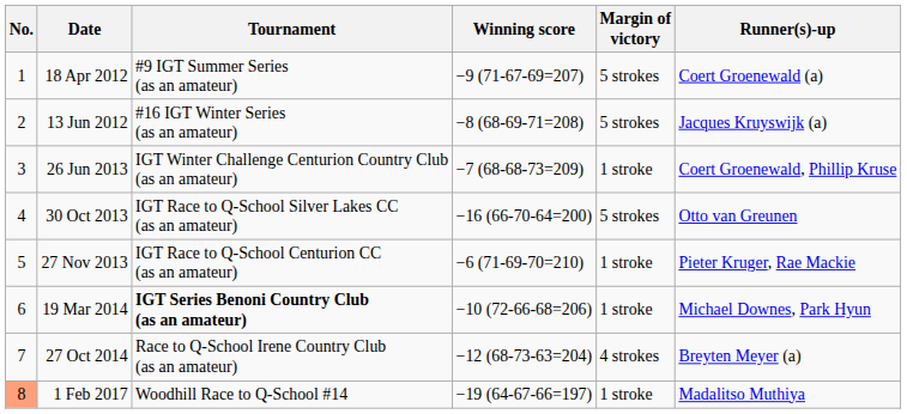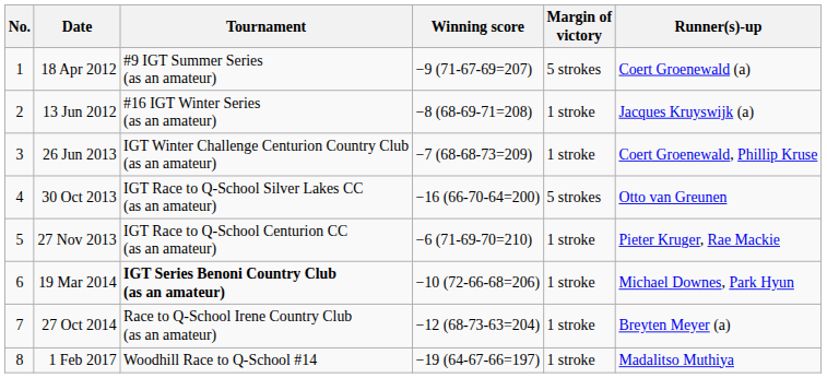 <table class="wikitable" style="font-size:95%;">
 <tr>
 <th>No.</th>
 <th>Date</th>
 <th>Tournament</th>
 <th>Winning score</th>
 <th>Margin of<br>victory</th>
 <th>Runner(s)-up</th>
 </tr>
 <tr>
 <td align=center>1</td>
 <td align=right>18 Apr 2012</td>
 <td>#9 IGT Summer Series<br>(as an amateur)</td>
 <td>−9 (71-67-69=207)</td>
 <td>5 strokes</td>
 <td> <a href='#'>Coert Groenewald</a> (a)</td>
 </tr>
 <tr>
 <td align=center>2</td>
 <td align=right>13 Jun 2012</td>
 <td>#16 IGT Winter Series<br>(as an amateur)</td>
 <td>−8 (68-69-71=208)</td>
-<td>5 strokes</td>
+<td>1 stroke</td>
 <td> <a href='#'>Jacques Kruyswijk</a> (a)</td>
 </tr>
 <tr>
 <td align=center>3</td>
 <td align=right>26 Jun 2013</td>
 <td>IGT Winter Challenge Centurion Country Club<br>(as an amateur)</td>
 <td>−7 (68-68-73=209)</td>
 <td>1 stroke</td>
 <td> <a href='#'>Coert Groenewald</a>,  <a href='#'>Phillip Kruse</a></td>
 </tr>
 <tr>
 <td align=center>4</td>
 <td align=right>30 Oct 2013</td>
 <td>IGT Race to Q-School Silver Lakes CC<br>(as an amateur)</td>
 <td>−16 (66-70-64=200)</td>
 <td>5 strokes</td>
 <td> <a href='#'>Otto van Greunen</a></td>
 </tr>
 <tr>
 <td align=center>5</td>
 <td align=right>27 Nov 2013</td>
 <td>IGT Race to Q-School Centurion CC<br>(as an amateur)</td>
 <td>−6 (71-69-70=210)</td>
 <td>1 stroke</td>
 <td> <a href='#'>Pieter Kruger</a>,  <a href='#'>Rae Mackie</a></td>
 </tr>
 <tr>
 <td align=center>6</td>
 <td align=right>19 Mar 2014</td>
 <td><strong>IGT Series Benoni Country Club<br>(as an amateur)</strong></td>
 <td>−10 (72-66-68=206)</td>
 <td>1 stroke</td>
 <td> <a href='#'>Michael Downes</a>,  <a href='#'>Park Hyun</a></td>
 </tr>
 <tr>
 <td align=center>7</td>
 <td align=right>27 Oct 2014</td>
 <td>Race to Q-School Irene Country Club<br>(as an amateur)</td>
 <td>−12 (68-73-63=204)</td>
-<td>4 strokes</td>
+<td>1 stroke</td>
 <td> <a href='#'>Breyten Meyer</a> (a)</td>
 </tr>
 <tr>
-<td align=center style="background: lightsalmon;">8</td>
+<td align=center>8</td>
 <td align=right>1 Feb 2017</td>
 <td>Woodhill Race to Q-School #14</td>
 <td>−19 (64-67-66=197)</td>
 <td>1 stroke</td>
 <td> <a href='#'>Madalitso Muthiya</a></td>
 </tr>
 </table>
